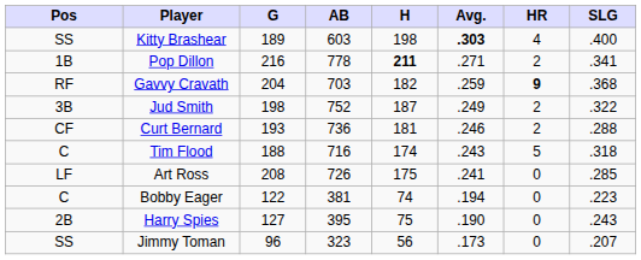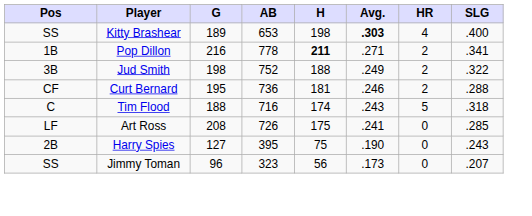 <table class="wikitable sortable">
 <tr>
 <th style="background:#ddf; width:16%;">Pos</th>
 <th style="background:#ddf; width:16%;">Player</th>
 <th style="background:#ddf; width:9%;">G</th>
 <th style="background:#ddf; width:9%;">AB</th>
 <th style="background:#ddf; width:9%;">H</th>
 <th style="background:#ddf; width:9%;">Avg.</th>
 <th style="background:#ddf; width:9%;">HR</th>
 <th style="background:#ddf; width:9%;">SLG</th>
 </tr>
 <tr style="text-align:center;">
 <td>SS</td>
 <td><a href='#'>Kitty Brashear</a></td>
 <td>189</td>
-<td>603</td>
+<td>653</td>
 <td>198</td>
 <td><strong>.303</strong></td>
 <td>4</td>
 <td>.400</td>
 </tr>
 <tr style="text-align:center;">
 <td>1B</td>
 <td><a href='#'>Pop Dillon</a></td>
 <td>216</td>
 <td>778</td>
 <td><strong>211</strong></td>
 <td>.271</td>
 <td>2</td>
 <td>.341</td>
 </tr>
 <tr style="text-align:center;">
-<td>RF</td>
-<td><a href='#'>Gavvy Cravath</a></td>
-<td>204</td>
-<td>703</td>
-<td>182</td>
-<td>.259</td>
-<td><strong>9</strong></td>
-<td>.368</td>
-</tr>
-<tr style="text-align:center;">
 <td>3B</td>
 <td><a href='#'>Jud Smith</a></td>
 <td>198</td>
 <td>752</td>
-<td>187</td>
+<td>188</td>
 <td>.249</td>
 <td>2</td>
 <td>.322</td>
 </tr>
 <tr style="text-align:center;">
 <td>CF</td>
 <td><a href='#'>Curt Bernard</a></td>
-<td>193</td>
+<td>195</td>
 <td>736</td>
 <td>181</td>
 <td>.246</td>
 <td>2</td>
 <td>.288</td>
 </tr>
 <tr style="text-align:center;">
 <td>C</td>
 <td><a href='#'>Tim Flood</a></td>
 <td>188</td>
 <td>716</td>
 <td>174</td>
 <td>.243</td>
 <td>5</td>
 <td>.318</td>
 </tr>
 <tr style="text-align:center;">
 <td>LF</td>
 <td>Art Ross</td>
 <td>208</td>
 <td>726</td>
 <td>175</td>
 <td>.241</td>
 <td>0</td>
 <td>.285</td>
 </tr>
 <tr style="text-align:center;">
-<td>C</td>
-<td>Bobby Eager</td>
-<td>122</td>
-<td>381</td>
-<td>74</td>
-<td>.194</td>
-<td>0</td>
-<td>.223</td>
-</tr>
-<tr style="text-align:center;">
 <td>2B</td>
 <td><a href='#'>Harry Spies</a></td>
 <td>127</td>
 <td>395</td>
 <td>75</td>
 <td>.190</td>
 <td>0</td>
 <td>.243</td>
 </tr>
 <tr style="text-align:center;">
 <td>SS</td>
 <td>Jimmy Toman</td>
 <td>96</td>
 <td>323</td>
 <td>56</td>
 <td>.173</td>
 <td>0</td>
 <td>.207</td>
 </tr>
 </table>
